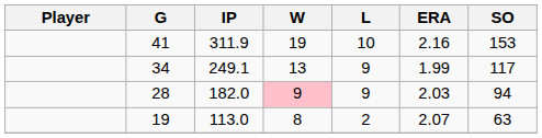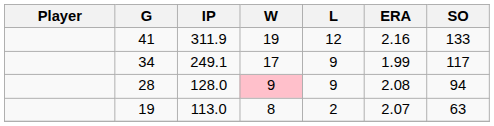 <table class="wikitable sortable">
 <tr>
 <th bgcolor="#DDDDFF" width="16%">Player</th>
 <th bgcolor="#DDDDFF" width="9%">G</th>
 <th bgcolor="#DDDDFF" width="9%">IP</th>
 <th bgcolor="#DDDDFF" width="9%">W</th>
 <th bgcolor="#DDDDFF" width="9%">L</th>
 <th bgcolor="#DDDDFF" width="9%">ERA</th>
 <th bgcolor="#DDDDFF" width="9%">SO</th>
 </tr>
 <tr align="center">
 <td></td>
 <td>41</td>
 <td>311.9</td>
 <td>19</td>
-<td>10</td>
+<td>12</td>
 <td>2.16</td>
-<td>153</td>
+<td>133</td>
 </tr>
 <tr align="center">
 <td></td>
 <td>34</td>
 <td>249.1</td>
-<td>13</td>
+<td>17</td>
 <td>9</td>
 <td>1.99</td>
 <td>117</td>
 </tr>
 <tr align="center">
 <td></td>
 <td>28</td>
-<td>182.0</td>
+<td>128.0</td>
 <td style="background: pink;">9</td>
 <td>9</td>
-<td>2.03</td>
+<td>2.08</td>
 <td>94</td>
 </tr>
 <tr align="center">
 <td></td>
 <td>19</td>
 <td>113.0</td>
 <td>8</td>
 <td>2</td>
 <td>2.07</td>
 <td>63</td>
 </tr>
 <tr align="center">
 </tr>
 </table>
